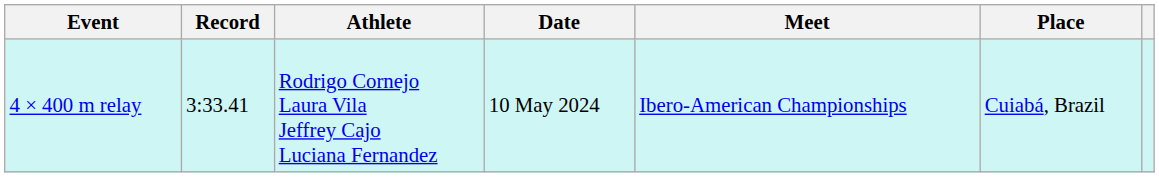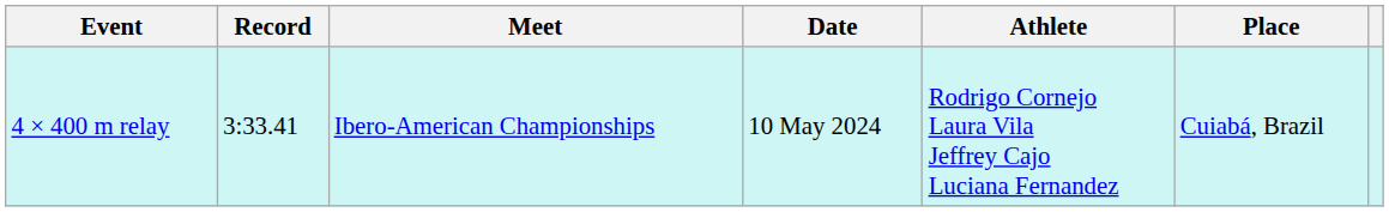 <table class="wikitable" style="font-size:95%; width: 95%;">
 <tr>
 <th>Event</th>
 <th>Record</th>
+<th>Meet</th>
+<th>Date</th>
 <th>Athlete</th>
-<th>Date</th>
-<th>Meet</th>
 <th>Place</th>
 <th></th>
 </tr>
 <tr bgcolor="#CEF6F5">
 <td><a href='#'>4 × 400 m relay</a></td>
 <td>3:33.41</td>
+<td><a href='#'>Ibero-American Championships</a></td>
+<td>10 May 2024</td>
 <td><br><a href='#'>Rodrigo Cornejo</a><br><a href='#'>Laura Vila</a><br><a href='#'>Jeffrey Cajo</a><br><a href='#'>Luciana Fernandez</a></td>
-<td>10 May 2024</td>
-<td><a href='#'>Ibero-American Championships</a></td>
 <td><a href='#'>Cuiabá</a>, Brazil</td>
 <td></td>
 </tr>
 </table>
